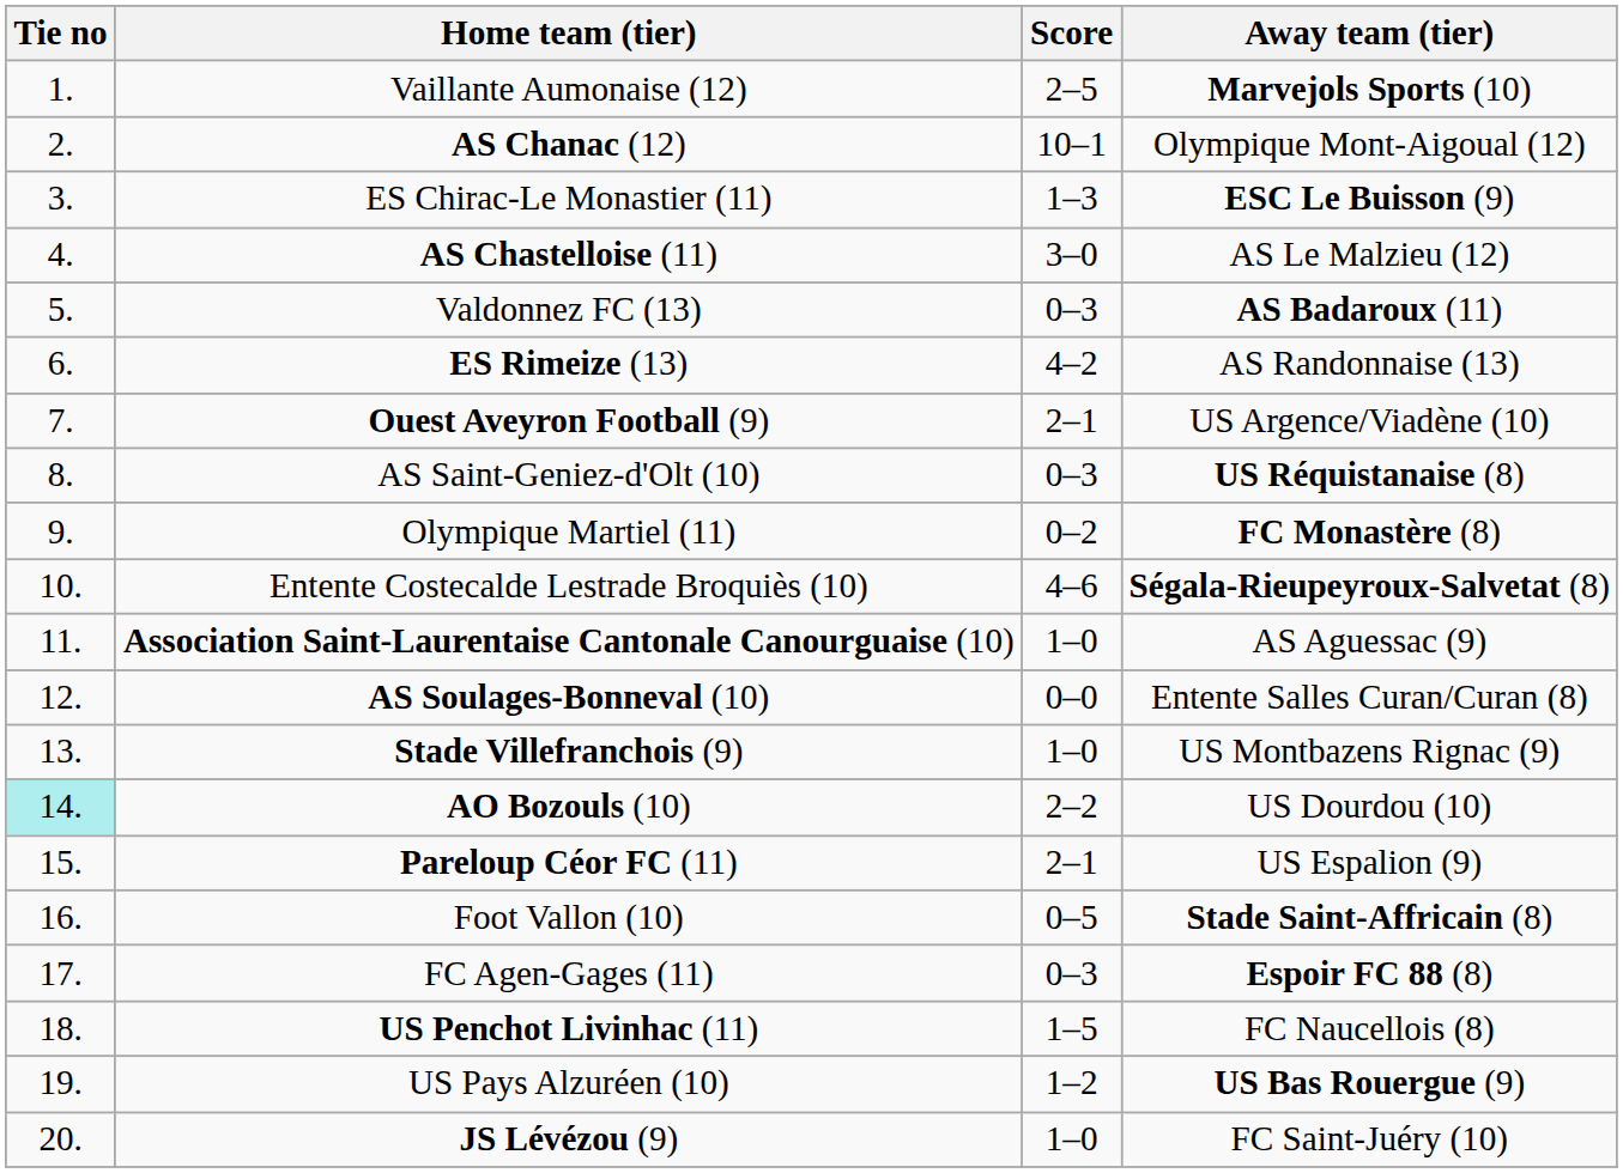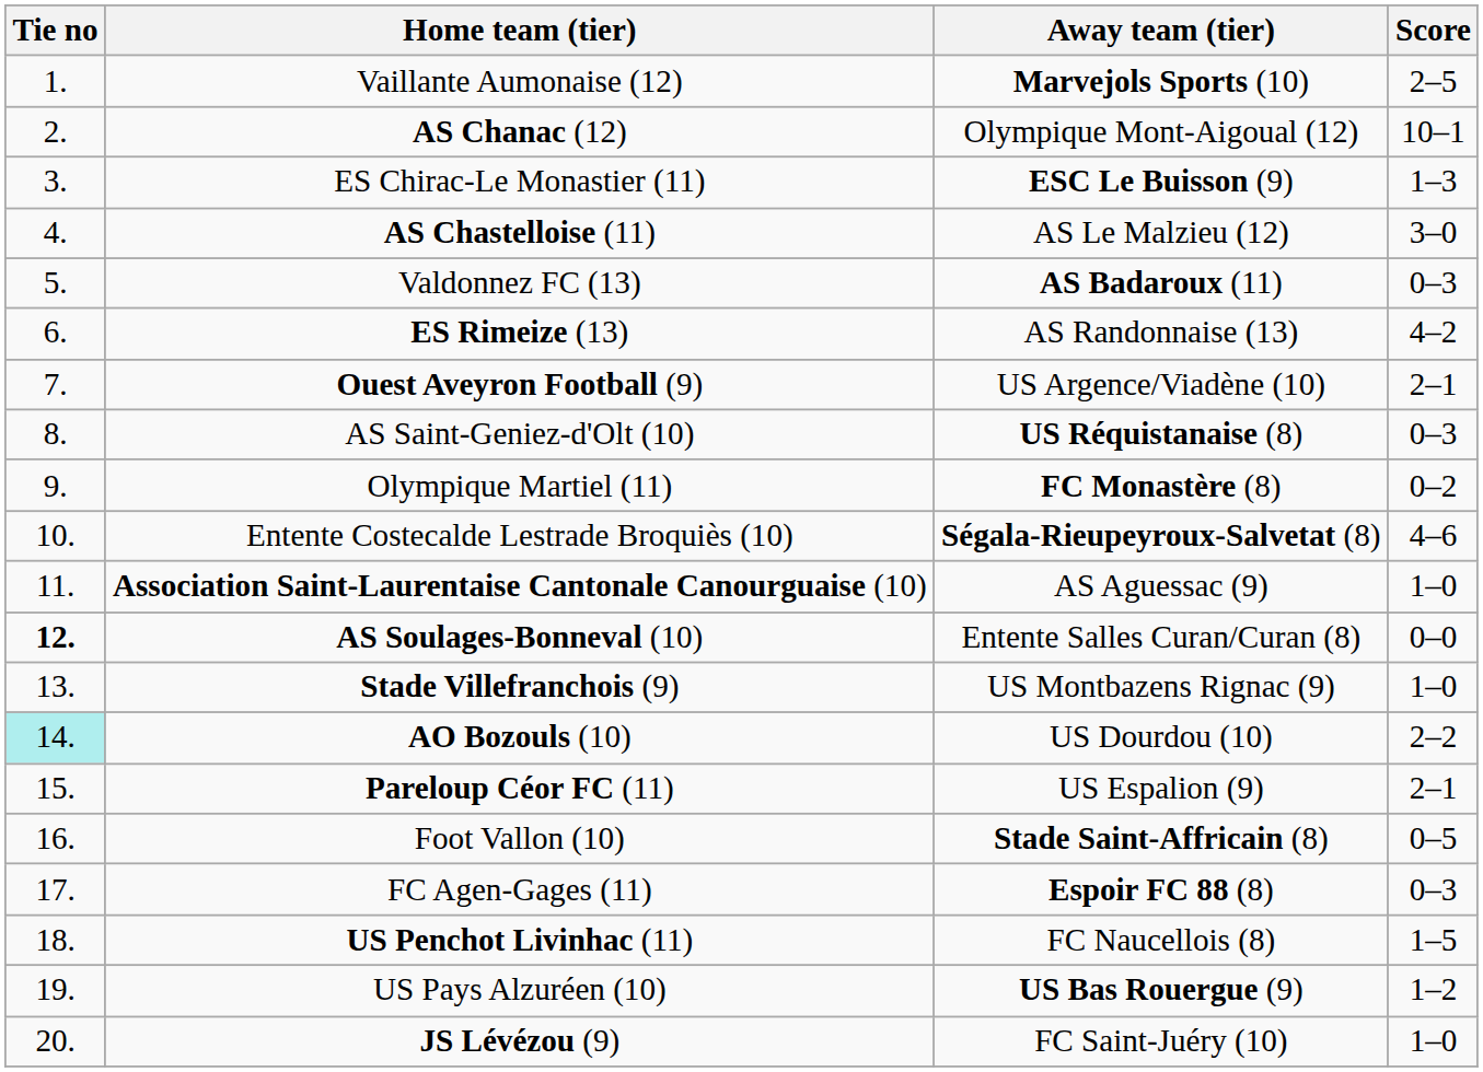 <table class="wikitable" style="text-align: center">
 <tr>
 <th>Tie no</th>
 <th>Home team (tier)</th>
+<th>Away team (tier)</th>
 <th>Score</th>
-<th>Away team (tier)</th>
 </tr>
 <tr>
 <td>1.</td>
 <td>Vaillante Aumonaise (12)</td>
+<td><strong>Marvejols Sports</strong> (10)</td>
 <td>2–5</td>
-<td><strong>Marvejols Sports</strong> (10)</td>
 </tr>
 <tr>
 <td>2.</td>
 <td><strong>AS Chanac</strong> (12)</td>
+<td>Olympique Mont-Aigoual (12)</td>
 <td>10–1</td>
-<td>Olympique Mont-Aigoual (12)</td>
 </tr>
 <tr>
 <td>3.</td>
 <td>ES Chirac-Le Monastier (11)</td>
+<td><strong>ESC Le Buisson</strong> (9)</td>
 <td>1–3</td>
-<td><strong>ESC Le Buisson</strong> (9)</td>
 </tr>
 <tr>
 <td>4.</td>
 <td><strong>AS Chastelloise</strong> (11)</td>
+<td>AS Le Malzieu (12)</td>
 <td>3–0</td>
-<td>AS Le Malzieu (12)</td>
 </tr>
 <tr>
 <td>5.</td>
 <td>Valdonnez FC (13)</td>
+<td><strong>AS Badaroux</strong> (11)</td>
 <td>0–3</td>
-<td><strong>AS Badaroux</strong> (11)</td>
 </tr>
 <tr>
 <td>6.</td>
 <td><strong>ES Rimeize</strong> (13)</td>
+<td>AS Randonnaise (13)</td>
 <td>4–2</td>
-<td>AS Randonnaise (13)</td>
 </tr>
 <tr>
 <td>7.</td>
 <td><strong>Ouest Aveyron Football</strong> (9)</td>
+<td>US Argence/Viadène (10)</td>
 <td>2–1</td>
-<td>US Argence/Viadène (10)</td>
 </tr>
 <tr>
 <td>8.</td>
 <td>AS Saint-Geniez-d'Olt (10)</td>
+<td><strong>US Réquistanaise</strong> (8)</td>
 <td>0–3</td>
-<td><strong>US Réquistanaise</strong> (8)</td>
 </tr>
 <tr>
 <td>9.</td>
 <td>Olympique Martiel (11)</td>
+<td><strong>FC Monastère</strong> (8)</td>
 <td>0–2</td>
-<td><strong>FC Monastère</strong> (8)</td>
 </tr>
 <tr>
 <td>10.</td>
 <td>Entente Costecalde Lestrade Broquiès (10)</td>
+<td><strong>Ségala-Rieupeyroux-Salvetat</strong> (8)</td>
 <td>4–6</td>
-<td><strong>Ségala-Rieupeyroux-Salvetat</strong> (8)</td>
 </tr>
 <tr>
 <td>11.</td>
 <td><strong>Association Saint-Laurentaise Cantonale Canourguaise</strong> (10)</td>
+<td>AS Aguessac (9)</td>
 <td>1–0</td>
-<td>AS Aguessac (9)</td>
 </tr>
 <tr>
-<td>12.</td>
+<td><strong>12.</strong></td>
 <td><strong>AS Soulages-Bonneval</strong> (10)</td>
+<td>Entente Salles Curan/Curan (8)</td>
 <td>0–0 </td>
-<td>Entente Salles Curan/Curan (8)</td>
 </tr>
 <tr>
 <td>13.</td>
 <td><strong>Stade Villefranchois</strong> (9)</td>
+<td>US Montbazens Rignac (9)</td>
 <td>1–0</td>
-<td>US Montbazens Rignac (9)</td>
 </tr>
 <tr>
 <td style="background: paleturquoise;">14.</td>
 <td><strong>AO Bozouls</strong> (10)</td>
+<td>US Dourdou (10)</td>
 <td>2–2 </td>
-<td>US Dourdou (10)</td>
 </tr>
 <tr>
 <td>15.</td>
 <td><strong>Pareloup Céor FC</strong> (11)</td>
+<td>US Espalion (9)</td>
 <td>2–1</td>
-<td>US Espalion (9)</td>
 </tr>
 <tr>
 <td>16.</td>
 <td>Foot Vallon (10)</td>
+<td><strong>Stade Saint-Affricain</strong> (8)</td>
 <td>0–5</td>
-<td><strong>Stade Saint-Affricain</strong> (8)</td>
 </tr>
 <tr>
 <td>17.</td>
 <td>FC Agen-Gages (11)</td>
+<td><strong>Espoir FC 88</strong> (8)</td>
 <td>0–3</td>
-<td><strong>Espoir FC 88</strong> (8)</td>
 </tr>
 <tr>
 <td>18.</td>
 <td><strong>US Penchot Livinhac</strong> (11)</td>
+<td>FC Naucellois (8)</td>
 <td>1–5</td>
-<td>FC Naucellois (8)</td>
 </tr>
 <tr>
 <td>19.</td>
 <td>US Pays Alzuréen (10)</td>
+<td><strong>US Bas Rouergue</strong> (9)</td>
 <td>1–2</td>
-<td><strong>US Bas Rouergue</strong> (9)</td>
 </tr>
 <tr>
 <td>20.</td>
 <td><strong>JS Lévézou</strong> (9)</td>
+<td>FC Saint-Juéry (10)</td>
 <td>1–0</td>
-<td>FC Saint-Juéry (10)</td>
 </tr>
 </table>
